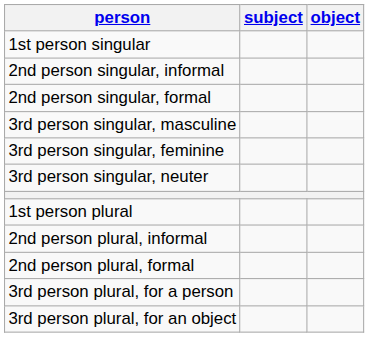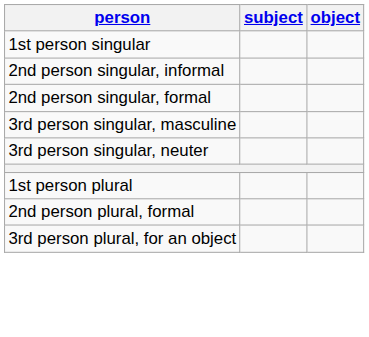 <table class="wikitable">
 <tr>
 <th><a href='#'>person</a></th>
 <th><a href='#'>subject</a></th>
 <th><a href='#'>object</a></th>
 </tr>
 <tr>
 <td>1st person singular</td>
 <td></td>
 <td></td>
 </tr>
 <tr>
 <td>2nd person singular, informal</td>
 <td></td>
 <td></td>
 </tr>
 <tr>
 <td>2nd person singular, formal</td>
 <td></td>
 <td></td>
 </tr>
 <tr>
 <td>3rd person singular, masculine</td>
 <td></td>
 <td></td>
 </tr>
 <tr>
-<td>3rd person singular, feminine</td>
-<td></td>
-<td></td>
-</tr>
-<tr>
 <td>3rd person singular, neuter</td>
 <td></td>
 <td></td>
 </tr>
 <tr>
 <th colspan="3"></th>
 </tr>
 <tr>
 <td>1st person plural</td>
 <td></td>
 <td></td>
 </tr>
 <tr>
-<td>2nd person plural, informal</td>
-<td></td>
-<td></td>
-</tr>
-<tr>
 <td>2nd person plural, formal</td>
-<td></td>
-<td></td>
-</tr>
-<tr>
-<td>3rd person plural, for a person</td>
 <td></td>
 <td></td>
 </tr>
 <tr>
 <td>3rd person plural, for an object</td>
 <td></td>
 <td></td>
 </tr>
 </table>
